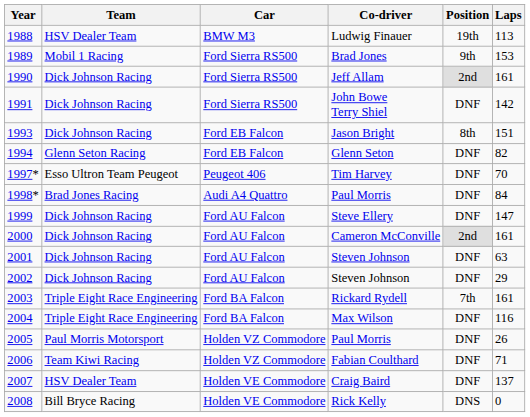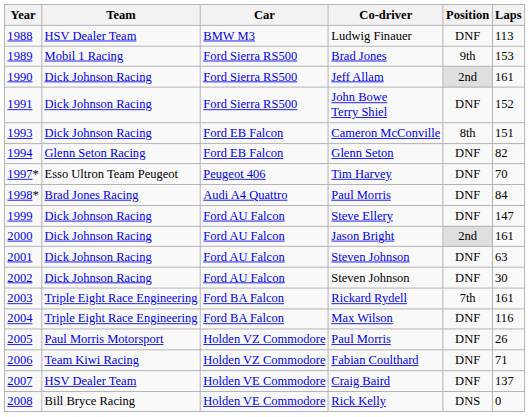 <table class="wikitable" style="font-size: 90%;">
 <tr>
 <th>Year</th>
 <th>Team</th>
 <th>Car</th>
 <th>Co-driver</th>
 <th>Position</th>
 <th>Laps</th>
 </tr>
 <tr>
 <td><a href='#'>1988</a></td>
 <td> <a href='#'>HSV Dealer Team</a></td>
 <td><a href='#'>BMW M3</a></td>
 <td> Ludwig Finauer</td>
-<td align=center>19th</td>
+<td align=center>DNF</td>
 <td>113</td>
 </tr>
 <tr>
 <td><a href='#'>1989</a></td>
 <td> <a href='#'>Mobil 1 Racing</a></td>
 <td><a href='#'>Ford Sierra RS500</a></td>
 <td> <a href='#'>Brad Jones</a></td>
 <td align=center>9th</td>
 <td>153</td>
 </tr>
 <tr>
 <td><a href='#'>1990</a></td>
 <td> <a href='#'>Dick Johnson Racing</a></td>
 <td><a href='#'>Ford Sierra RS500</a></td>
 <td> <a href='#'>Jeff Allam</a></td>
 <td align="center" style="background:#dfdfdf;">2nd</td>
 <td>161</td>
 </tr>
 <tr>
 <td><a href='#'>1991</a></td>
 <td> <a href='#'>Dick Johnson Racing</a></td>
 <td><a href='#'>Ford Sierra RS500</a></td>
 <td> <a href='#'>John Bowe</a><br> <a href='#'>Terry Shiel</a></td>
 <td align=center>DNF</td>
-<td>142</td>
+<td>152</td>
 </tr>
 <tr>
 <td><a href='#'>1993</a></td>
 <td> <a href='#'>Dick Johnson Racing</a></td>
 <td><a href='#'>Ford EB Falcon</a></td>
-<td> <a href='#'>Jason Bright</a></td>
+<td nowrap> <a href='#'>Cameron McConville</a></td>
 <td align=center>8th</td>
 <td>151</td>
 </tr>
 <tr>
 <td><a href='#'>1994</a></td>
 <td> <a href='#'>Glenn Seton Racing</a></td>
 <td><a href='#'>Ford EB Falcon</a></td>
 <td> <a href='#'>Glenn Seton</a></td>
 <td align=center>DNF</td>
 <td>82</td>
 </tr>
 <tr>
 <td><a href='#'>1997</a>*</td>
 <td> Esso Ultron Team Peugeot</td>
 <td><a href='#'>Peugeot 406</a></td>
 <td> <a href='#'>Tim Harvey</a></td>
 <td align=center>DNF</td>
 <td>70</td>
 </tr>
 <tr>
 <td><a href='#'>1998</a>*</td>
 <td> <a href='#'>Brad Jones Racing</a></td>
 <td><a href='#'>Audi A4 Quattro</a></td>
 <td> <a href='#'>Paul Morris</a></td>
 <td align=center>DNF</td>
 <td>84</td>
 </tr>
 <tr>
 <td><a href='#'>1999</a></td>
 <td> <a href='#'>Dick Johnson Racing</a></td>
 <td><a href='#'>Ford AU Falcon</a></td>
 <td> <a href='#'>Steve Ellery</a></td>
 <td align=center>DNF</td>
 <td>147</td>
 </tr>
 <tr>
 <td><a href='#'>2000</a></td>
 <td> <a href='#'>Dick Johnson Racing</a></td>
 <td><a href='#'>Ford AU Falcon</a></td>
-<td nowrap> <a href='#'>Cameron McConville</a></td>
+<td> <a href='#'>Jason Bright</a></td>
 <td align="center" style="background:#dfdfdf;">2nd</td>
 <td>161</td>
 </tr>
 <tr>
 <td><a href='#'>2001</a></td>
 <td> <a href='#'>Dick Johnson Racing</a></td>
 <td><a href='#'>Ford AU Falcon</a></td>
 <td> <a href='#'>Steven Johnson</a></td>
 <td align=center>DNF</td>
 <td>63</td>
 </tr>
 <tr>
 <td><a href='#'>2002</a></td>
 <td> <a href='#'>Dick Johnson Racing</a></td>
 <td><a href='#'>Ford AU Falcon</a></td>
 <td> Steven Johnson</td>
 <td align=center>DNF</td>
-<td>29</td>
+<td>30</td>
 </tr>
 <tr>
 <td><a href='#'>2003</a></td>
 <td> <a href='#'>Triple Eight Race Engineering</a></td>
 <td><a href='#'>Ford BA Falcon</a></td>
 <td> <a href='#'>Rickard Rydell</a></td>
 <td align=center>7th</td>
 <td>161</td>
 </tr>
 <tr>
 <td><a href='#'>2004</a></td>
 <td nowrap> <a href='#'>Triple Eight Race Engineering</a></td>
 <td><a href='#'>Ford BA Falcon</a></td>
 <td> <a href='#'>Max Wilson</a></td>
 <td align=center>DNF</td>
 <td>116</td>
 </tr>
 <tr>
 <td><a href='#'>2005</a></td>
 <td> <a href='#'>Paul Morris Motorsport</a></td>
 <td nowrap><a href='#'>Holden VZ Commodore</a></td>
 <td> <a href='#'>Paul Morris</a></td>
 <td align=center>DNF</td>
 <td>26</td>
 </tr>
 <tr>
 <td><a href='#'>2006</a></td>
 <td> <a href='#'>Team Kiwi Racing</a></td>
 <td><a href='#'>Holden VZ Commodore</a></td>
 <td> <a href='#'>Fabian Coulthard</a></td>
 <td align=center>DNF</td>
 <td>71</td>
 </tr>
 <tr>
 <td><a href='#'>2007</a></td>
 <td> <a href='#'>HSV Dealer Team</a></td>
 <td><a href='#'>Holden VE Commodore</a></td>
 <td> <a href='#'>Craig Baird</a></td>
 <td align=center>DNF</td>
 <td>137</td>
 </tr>
 <tr>
 <td><a href='#'>2008</a></td>
 <td> Bill Bryce Racing</td>
 <td><a href='#'>Holden VE Commodore</a></td>
 <td> <a href='#'>Rick Kelly</a></td>
 <td align=center>DNS</td>
 <td>0</td>
 </tr>
 </table>
